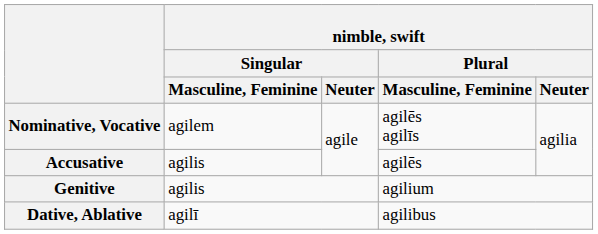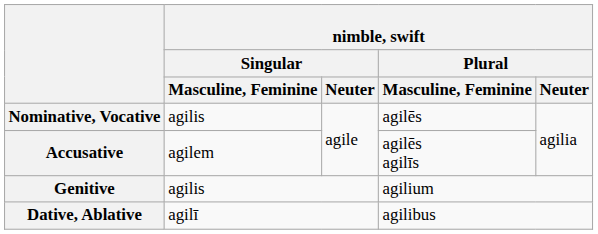 <table class="wikitable">
 <tr>
 <th rowspan="3"></th>
 <th colspan="4"><br>nimble, swift</th>
 </tr>
 <tr>
 <th colspan="2">Singular</th>
 <th colspan="2">Plural</th>
 </tr>
 <tr>
 <th>Masculine, Feminine</th>
 <th>Neuter</th>
 <th>Masculine, Feminine</th>
 <th>Neuter</th>
 </tr>
 <tr>
 <th>Nominative, Vocative</th>
-<td>agilem</td>
+<td>agilis</td>
 <td rowspan="2">agile</td>
-<td>agilēs<br>agilīs</td>
+<td>agilēs</td>
 <td rowspan="2">agilia</td>
 </tr>
 <tr>
 <th>Accusative</th>
-<td>agilis</td>
-<td>agilēs</td>
+<td>agilem</td>
+<td>agilēs<br>agilīs</td>
 </tr>
 <tr>
 <th>Genitive</th>
 <td colspan="2">agilis</td>
 <td colspan="2">agilium</td>
 </tr>
 <tr>
 <th>Dative, Ablative</th>
 <td colspan="2">agilī</td>
 <td colspan="2">agilibus</td>
 </tr>
 </table>
